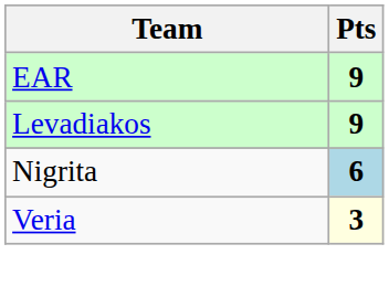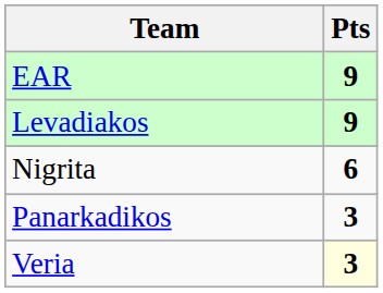 <table class="wikitable" style="text-align: center;">
 <tr>
 <th width=165>Team</th>
 <th width=20>Pts</th>
 </tr>
 <tr bgcolor="#ccffcc">
 <td align=left><a href='#'>EAR</a></td>
 <td><strong>9</strong></td>
 </tr>
 <tr bgcolor="#ccffcc">
 <td align=left><a href='#'>Levadiakos</a></td>
 <td><strong>9</strong></td>
 </tr>
 <tr>
 <td align=left>Nigrita</td>
-<td style="background: lightblue;"><strong>6</strong></td>
+<td><strong>6</strong></td>
+</tr>
+<tr>
+<td align=left><a href='#'>Panarkadikos</a></td>
+<td><strong>3</strong></td>
 </tr>
 <tr>
 <td align=left><a href='#'>Veria</a></td>
 <td style="background: lightyellow;"><strong>3</strong></td>
 </tr>
 </table>
